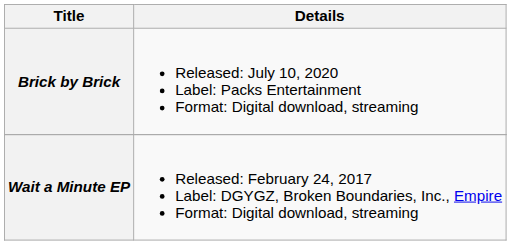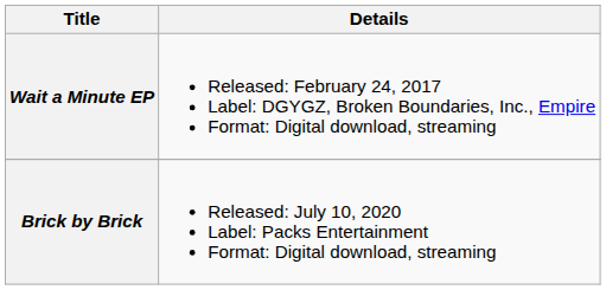 <table class="wikitable plainrowheaders">
 <tr>
 <th>Title</th>
 <th>Details</th>
 </tr>
 <tr>
-<th scope="row"><em>Brick by Brick</em></th>
-<td><br><ul><li>Released: July 10, 2020</li><li>Label: Packs Entertainment</li><li>Format: Digital download, streaming</li></ul></td>
+<th scope="row"><em>Wait a Minute EP</em></th>
+<td><br><ul><li>Released: February 24, 2017</li><li>Label: DGYGZ, Broken Boundaries, Inc., <a href='#'>Empire</a></li><li>Format: Digital download, streaming</li></ul></td>
 </tr>
 <tr>
 </tr>
 <tr>
-<th scope="row"><em>Wait a Minute EP</em></th>
-<td><br><ul><li>Released: February 24, 2017</li><li>Label: DGYGZ, Broken Boundaries, Inc., <a href='#'>Empire</a></li><li>Format: Digital download, streaming</li></ul></td>
+<th scope="row"><em>Brick by Brick</em></th>
+<td><br><ul><li>Released: July 10, 2020</li><li>Label: Packs Entertainment</li><li>Format: Digital download, streaming</li></ul></td>
 </tr>
 </table>
